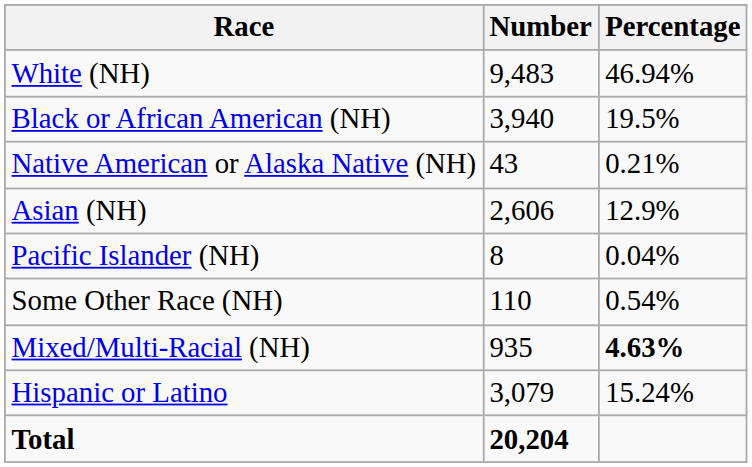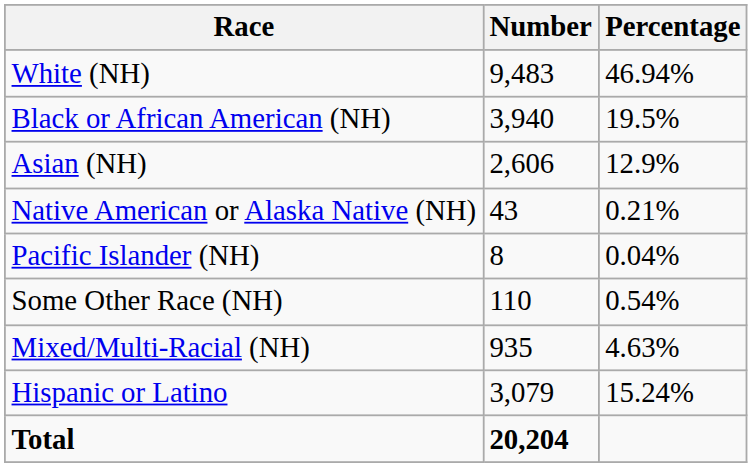 <table class="wikitable">
 <tr>
 <th>Race</th>
 <th>Number</th>
 <th>Percentage</th>
 </tr>
 <tr>
 <td><a href='#'>White</a> (NH)</td>
 <td>9,483</td>
 <td>46.94%</td>
 </tr>
 <tr>
 <td><a href='#'>Black or African American</a> (NH)</td>
 <td>3,940</td>
 <td>19.5%</td>
 </tr>
 <tr>
+<td><a href='#'>Asian</a> (NH)</td>
+<td>2,606</td>
+<td>12.9%</td>
+</tr>
+<tr>
 <td><a href='#'>Native American</a> or <a href='#'>Alaska Native</a> (NH)</td>
 <td>43</td>
 <td>0.21%</td>
-</tr>
-<tr>
-<td><a href='#'>Asian</a> (NH)</td>
-<td>2,606</td>
-<td>12.9%</td>
 </tr>
 <tr>
 <td><a href='#'>Pacific Islander</a> (NH)</td>
 <td>8</td>
 <td>0.04%</td>
 </tr>
 <tr>
 <td>Some Other Race (NH)</td>
 <td>110</td>
 <td>0.54%</td>
 </tr>
 <tr>
 <td><a href='#'>Mixed/Multi-Racial</a> (NH)</td>
 <td>935</td>
-<td><strong>4.63%</strong></td>
+<td>4.63%</td>
 </tr>
 <tr>
 <td><a href='#'>Hispanic or Latino</a></td>
 <td>3,079</td>
 <td>15.24%</td>
 </tr>
 <tr>
 <td><strong>Total</strong></td>
 <td><strong>20,204</strong></td>
 <td></td>
 </tr>
 </table>
